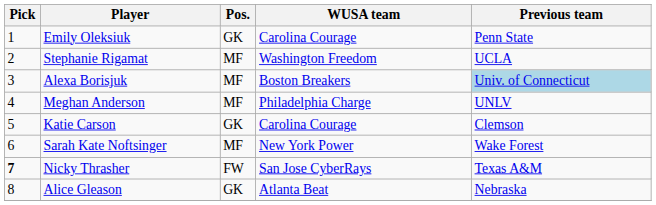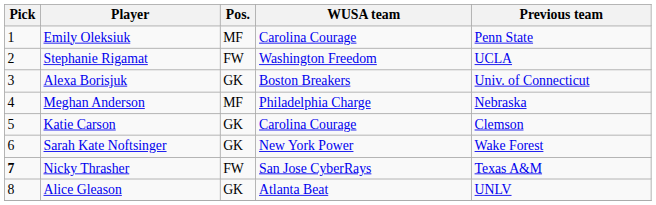 <table class="wikitable">
 <tr>
 <th width="5%">Pick</th>
 <th width="25%">Player</th>
 <th width="5%">Pos.</th>
 <th width="30%">WUSA team</th>
 <th width="25%">Previous team</th>
 </tr>
 <tr>
 <td>1</td>
 <td><a href='#'>Emily Oleksiuk</a></td>
-<td>GK</td>
+<td>MF</td>
 <td><a href='#'>Carolina Courage</a></td>
 <td><a href='#'>Penn State</a></td>
 </tr>
 <tr>
 <td>2</td>
 <td><a href='#'>Stephanie Rigamat</a></td>
-<td>MF</td>
+<td>FW</td>
 <td><a href='#'>Washington Freedom</a></td>
 <td><a href='#'>UCLA</a></td>
 </tr>
 <tr>
 <td>3</td>
 <td><a href='#'>Alexa Borisjuk</a></td>
-<td>MF</td>
+<td>GK</td>
 <td><a href='#'>Boston Breakers</a></td>
-<td style="background: lightblue;"><a href='#'>Univ. of Connecticut</a></td>
+<td><a href='#'>Univ. of Connecticut</a></td>
 </tr>
 <tr>
 <td>4</td>
 <td><a href='#'>Meghan Anderson</a></td>
 <td>MF</td>
 <td><a href='#'>Philadelphia Charge</a></td>
-<td><a href='#'>UNLV</a></td>
+<td><a href='#'>Nebraska</a></td>
 </tr>
 <tr>
 <td>5</td>
 <td><a href='#'>Katie Carson</a></td>
 <td>GK</td>
 <td><a href='#'>Carolina Courage</a></td>
 <td><a href='#'>Clemson</a></td>
 </tr>
 <tr>
 <td>6</td>
 <td><a href='#'>Sarah Kate Noftsinger</a></td>
-<td>MF</td>
+<td>GK</td>
 <td><a href='#'>New York Power</a></td>
 <td><a href='#'>Wake Forest</a></td>
 </tr>
 <tr>
 <td><strong>7</strong></td>
 <td><a href='#'>Nicky Thrasher</a></td>
 <td>FW</td>
 <td><a href='#'>San Jose CyberRays</a></td>
 <td><a href='#'>Texas A&M</a></td>
 </tr>
 <tr>
 <td>8</td>
 <td><a href='#'>Alice Gleason</a></td>
 <td>GK</td>
 <td><a href='#'>Atlanta Beat</a></td>
-<td><a href='#'>Nebraska</a></td>
+<td><a href='#'>UNLV</a></td>
 </tr>
 <tr>
 </tr>
 </table>
